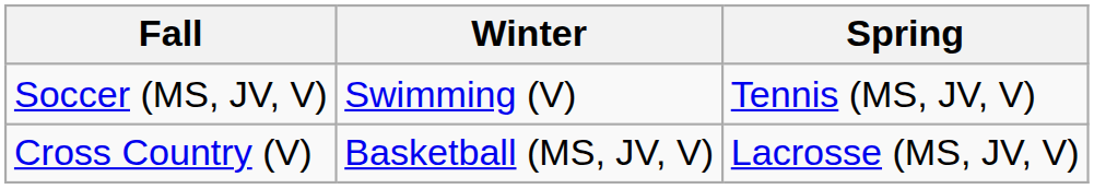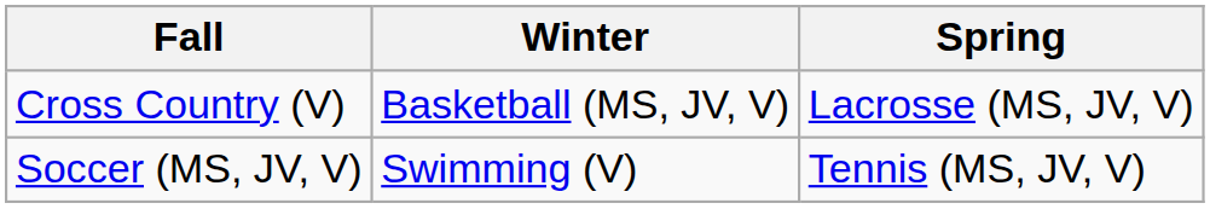 <table class="wikitable">
 <tr>
 <th>Fall</th>
 <th>Winter</th>
 <th>Spring</th>
 </tr>
 <tr>
+<td><a href='#'>Cross Country</a> (V)</td>
+<td><a href='#'>Basketball</a> (MS, JV, V)</td>
+<td><a href='#'>Lacrosse</a> (MS, JV, V)</td>
+</tr>
+<tr>
 <td><a href='#'>Soccer</a> (MS, JV, V)</td>
 <td><a href='#'>Swimming</a> (V)</td>
 <td><a href='#'>Tennis</a> (MS, JV, V)</td>
 </tr>
-<tr>
-<td><a href='#'>Cross Country</a> (V)</td>
-<td><a href='#'>Basketball</a> (MS, JV, V)</td>
-<td><a href='#'>Lacrosse</a> (MS, JV, V)</td>
-</tr>
 </table>
